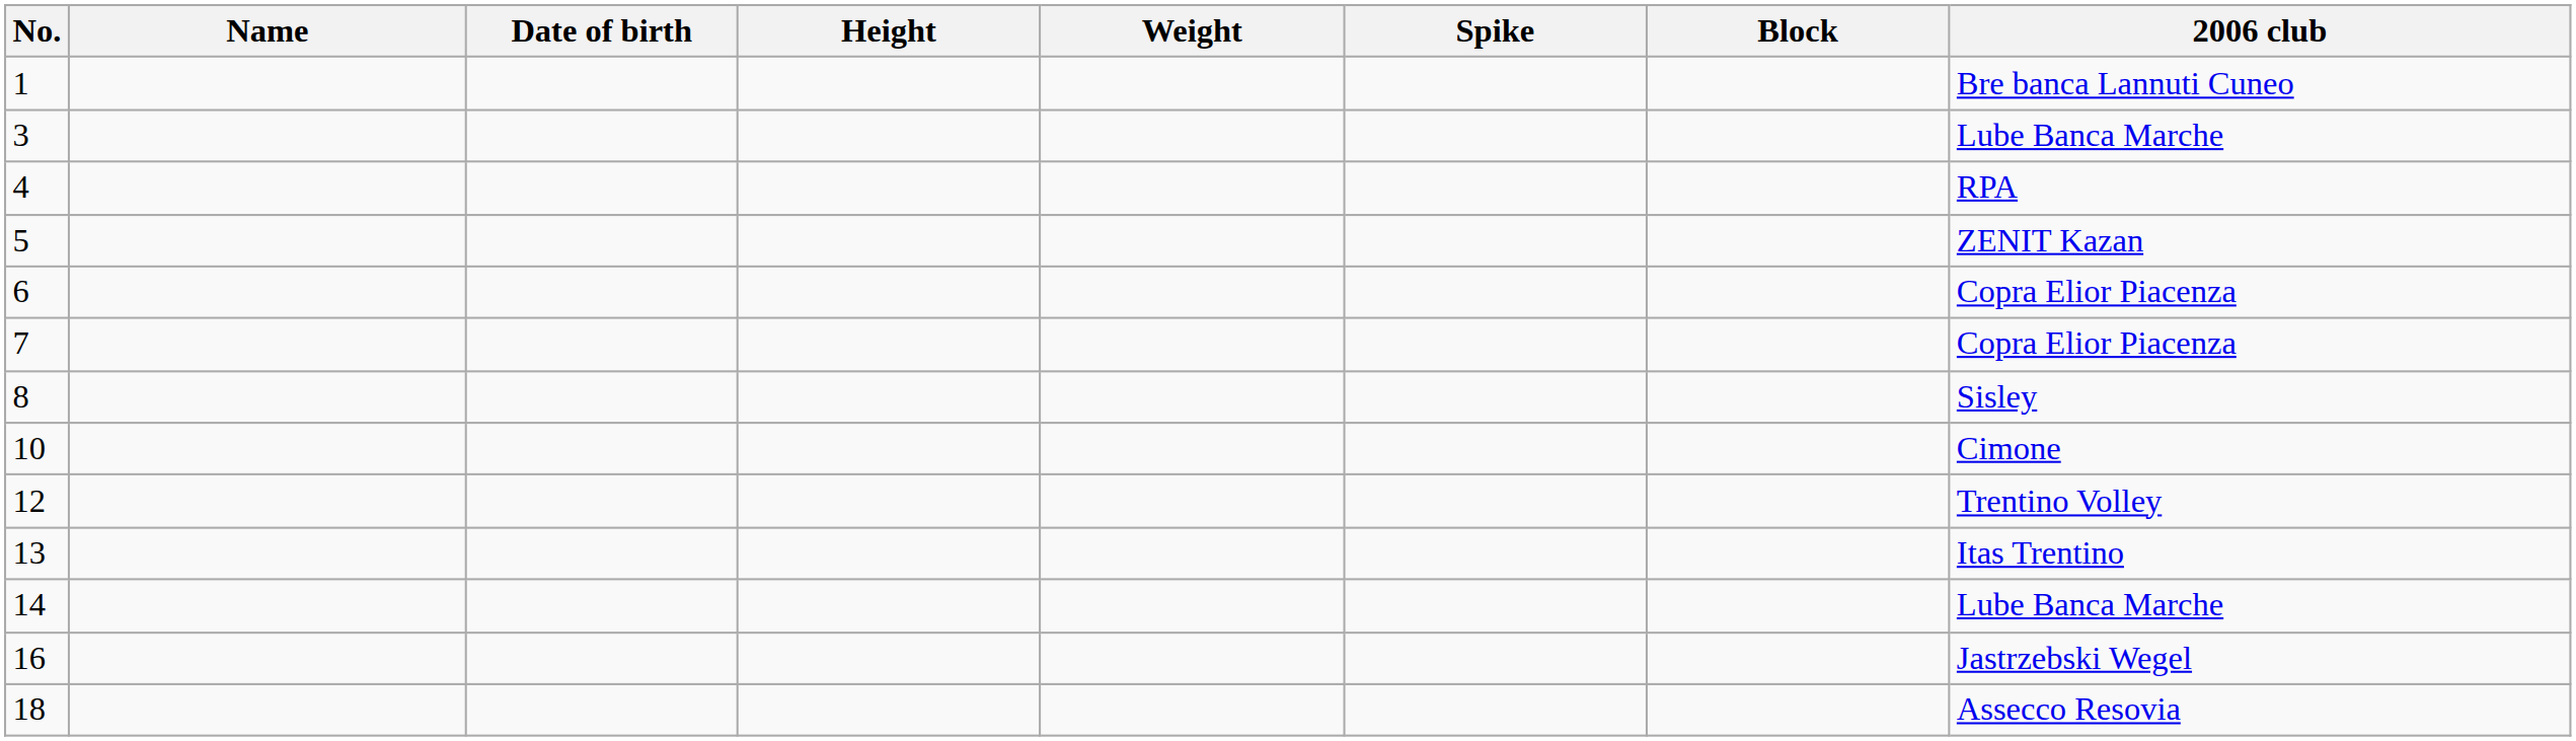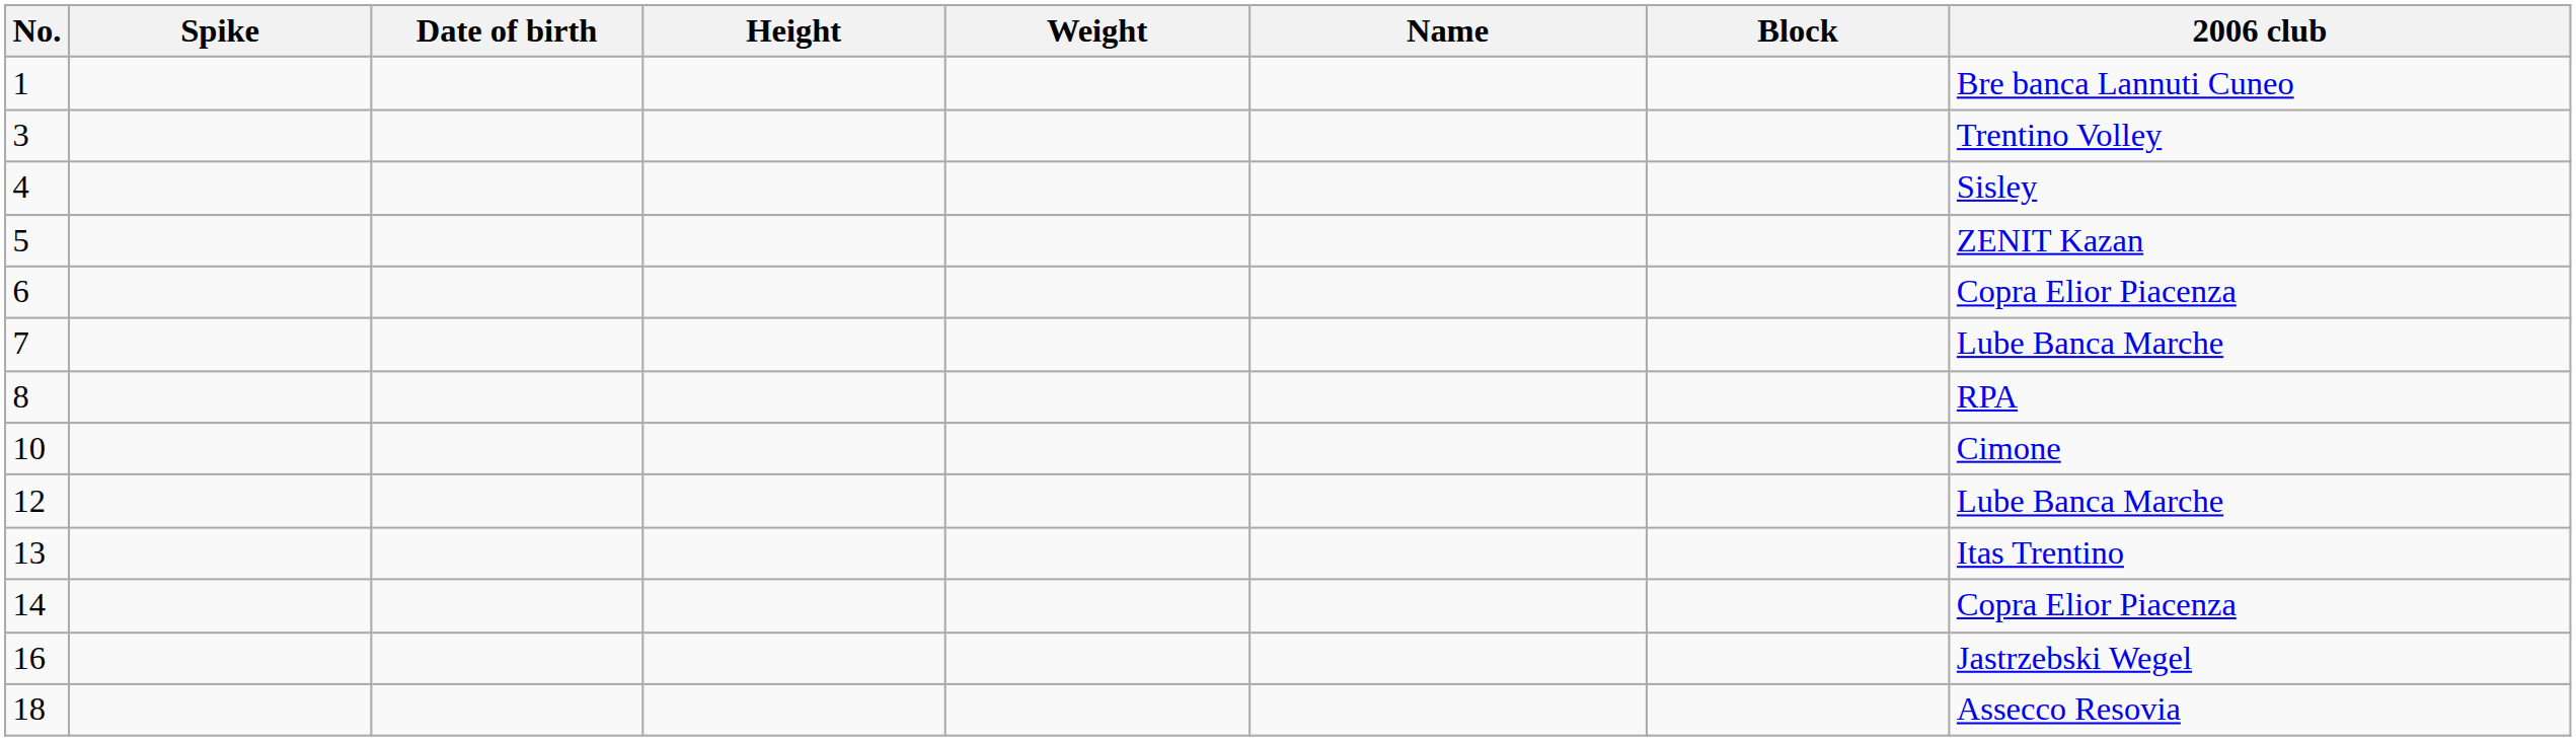 <table class="wikitable sortable" style=font-size:100%; text-align:center;>
 <tr>
 <th>No.</th>
-<th style=width:12em>Name</th>
+<th style=width:9em>Spike</th>
 <th style=width:8em>Date of birth</th>
 <th style=width:9em>Height</th>
 <th style=width:9em>Weight</th>
-<th style=width:9em>Spike</th>
+<th style=width:12em>Name</th>
 <th style=width:9em>Block</th>
 <th style=width:19em>2006 club</th>
 </tr>
 <tr>
 <td>1</td>
-<td align=left></td>
+<td></td>
 <td align=right></td>
 <td></td>
 <td></td>
-<td></td>
+<td align=left></td>
 <td></td>
 <td align=left><a href='#'>Bre banca Lannuti Cuneo</a></td>
 </tr>
 <tr>
 <td>3</td>
-<td align=left></td>
+<td></td>
 <td align=right></td>
 <td></td>
 <td></td>
+<td align=left></td>
 <td></td>
-<td></td>
-<td align=left><a href='#'>Lube Banca Marche</a></td>
+<td align=left><a href='#'>Trentino Volley</a></td>
 </tr>
 <tr>
 <td>4</td>
-<td align=left></td>
+<td></td>
 <td align=right></td>
 <td></td>
 <td></td>
+<td align=left></td>
 <td></td>
-<td></td>
-<td align=left><a href='#'>RPA</a></td>
+<td align=left><a href='#'>Sisley</a></td>
 </tr>
 <tr>
 <td>5</td>
-<td align=left></td>
+<td></td>
 <td align=right></td>
 <td></td>
 <td></td>
-<td></td>
+<td align=left></td>
 <td></td>
 <td align=left><a href='#'>ZENIT Kazan</a></td>
 </tr>
 <tr>
 <td>6</td>
-<td align=left></td>
+<td></td>
 <td align=right></td>
 <td></td>
 <td></td>
-<td></td>
+<td align=left></td>
 <td></td>
 <td align=left><a href='#'>Copra Elior Piacenza</a></td>
 </tr>
 <tr>
 <td>7</td>
-<td align=left></td>
+<td></td>
 <td align=right></td>
 <td></td>
 <td></td>
+<td align=left></td>
 <td></td>
-<td></td>
-<td align=left><a href='#'>Copra Elior Piacenza</a></td>
+<td align=left><a href='#'>Lube Banca Marche</a></td>
 </tr>
 <tr>
 <td>8</td>
-<td align=left></td>
+<td></td>
 <td align=right></td>
 <td></td>
 <td></td>
+<td align=left></td>
 <td></td>
-<td></td>
-<td align=left><a href='#'>Sisley</a></td>
+<td align=left><a href='#'>RPA</a></td>
 </tr>
 <tr>
 <td>10</td>
-<td align=left></td>
+<td></td>
 <td align=right></td>
 <td></td>
 <td></td>
-<td></td>
+<td align=left></td>
 <td></td>
 <td align=left><a href='#'>Cimone</a></td>
 </tr>
 <tr>
 <td>12</td>
-<td align=left></td>
+<td></td>
 <td align=right></td>
 <td></td>
 <td></td>
+<td align=left></td>
 <td></td>
-<td></td>
-<td align=left><a href='#'>Trentino Volley</a></td>
+<td align=left><a href='#'>Lube Banca Marche</a></td>
 </tr>
 <tr>
 <td>13</td>
-<td align=left></td>
+<td></td>
 <td align=right></td>
 <td></td>
 <td></td>
-<td></td>
+<td align=left></td>
 <td></td>
 <td align=left><a href='#'>Itas Trentino</a></td>
 </tr>
 <tr>
 <td>14</td>
-<td align=left></td>
+<td></td>
 <td align=right></td>
 <td></td>
 <td></td>
+<td align=left></td>
 <td></td>
-<td></td>
-<td align=left><a href='#'>Lube Banca Marche</a></td>
+<td align=left><a href='#'>Copra Elior Piacenza</a></td>
 </tr>
 <tr>
 <td>16</td>
-<td align=left></td>
+<td></td>
 <td align=right></td>
 <td></td>
 <td></td>
-<td></td>
+<td align=left></td>
 <td></td>
 <td align=left><a href='#'>Jastrzebski Wegel</a></td>
 </tr>
 <tr>
 <td>18</td>
-<td align=left></td>
+<td></td>
 <td align=right></td>
 <td></td>
 <td></td>
-<td></td>
+<td align=left></td>
 <td></td>
 <td align=left><a href='#'>Assecco Resovia</a></td>
 </tr>
 </table>
